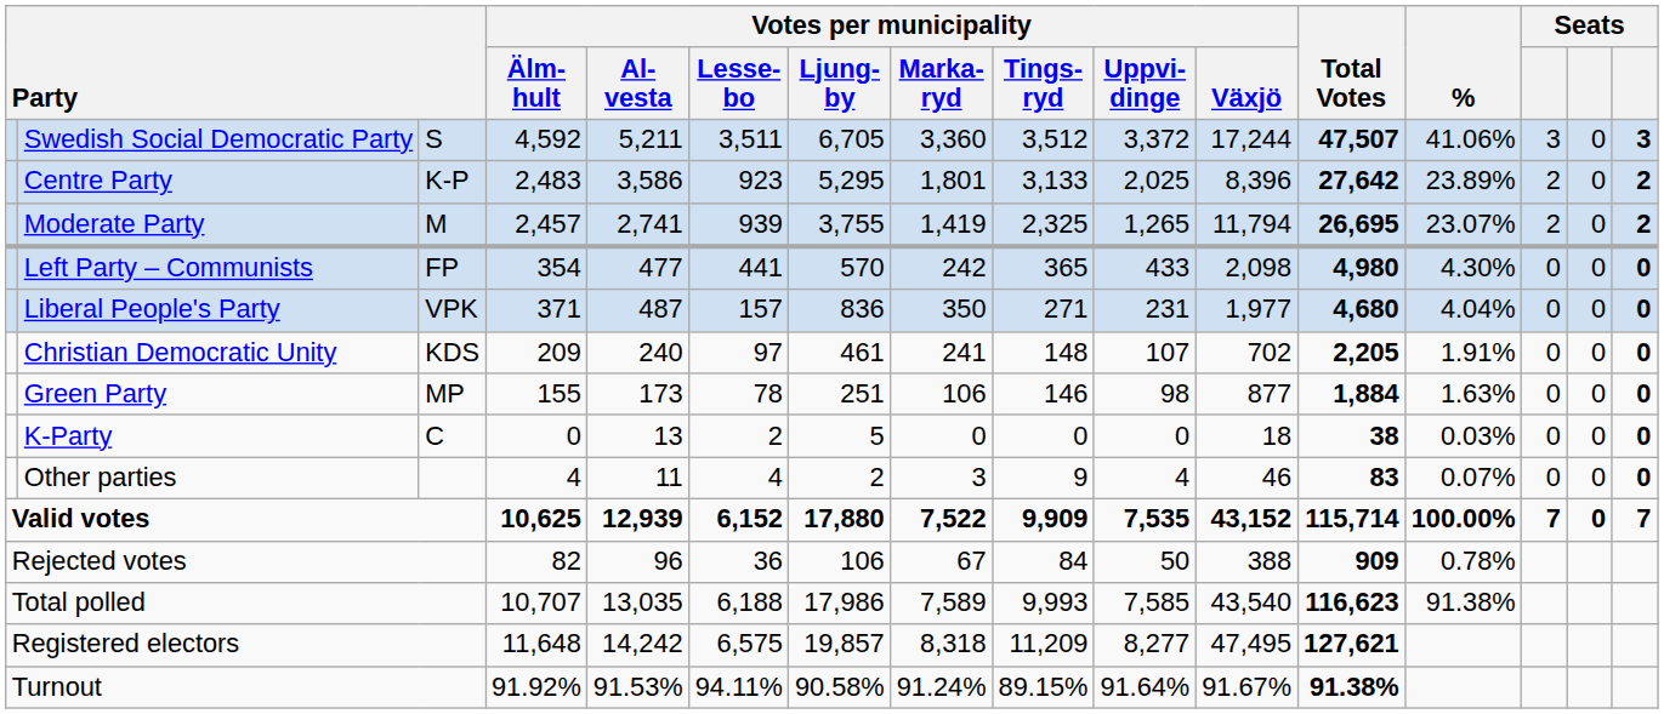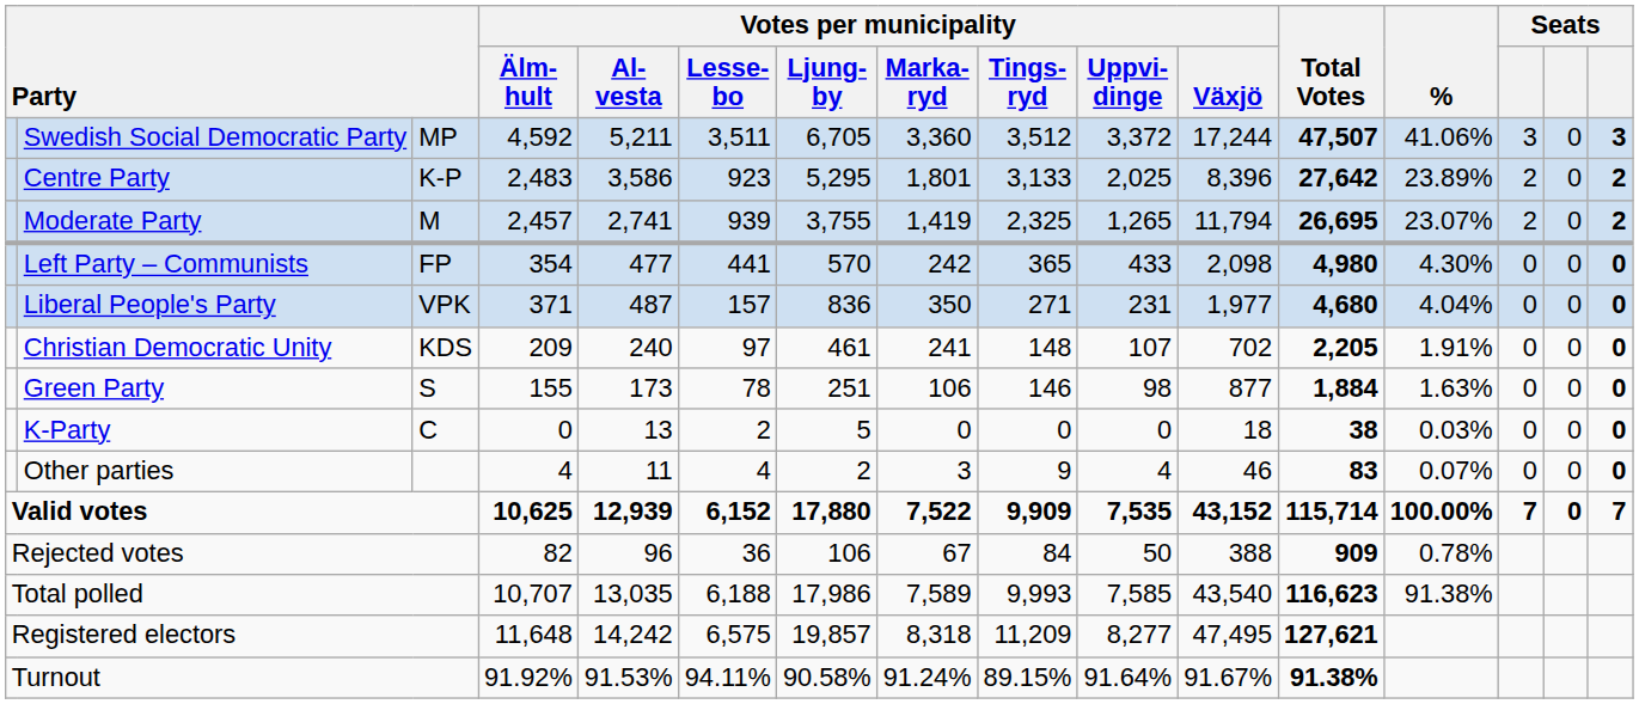 <table class="wikitable" border="1" style="text-align:right;">
 <tr>
 <th style="text-align:left;" valign=bottom rowspan=2 colspan=3>Party</th>
 <th colspan=8>Votes per municipality</th>
 <th align=center valign=bottom rowspan=2 width="50">Total Votes</th>
 <th align=center valign=bottom rowspan=2 width="50">%</th>
 <th colspan=3>Seats</th>
 </tr>
 <tr>
 <th align=center valign=bottom width="50"><a href='#'>Älm- hult</a></th>
 <th align=center valign=bottom width="50"><a href='#'>Al- vesta</a></th>
 <th align=center valign=bottom width="50"><a href='#'>Lesse- bo</a></th>
 <th align=center valign=bottom width="50"><a href='#'>Ljung- by</a></th>
 <th align=center valign=bottom width="50"><a href='#'>Marka- ryd</a></th>
 <th align=center valign=bottom width="50"><a href='#'>Tings- ryd</a></th>
 <th align=center valign=bottom width="50"><a href='#'>Uppvi- dinge</a></th>
 <th align=center valign=bottom width="50"><a href='#'>Växjö</a></th>
 <th align=center valign=bottom width="20"><small></small></th>
 <th align=center valign=bottom width="20"><small><a href='#'></a></small></th>
 <th align=center valign=bottom width="20"><small></small></th>
 </tr>
 <tr style="background:#CEE0F2;">
 <td></td>
 <td align=left style="white-space: nowrap;"><a href='#'>Swedish Social Democratic Party</a></td>
-<td align=left>S</td>
+<td align=left>MP</td>
 <td>4,592</td>
 <td>5,211</td>
 <td>3,511</td>
 <td>6,705</td>
 <td>3,360</td>
 <td>3,512</td>
 <td>3,372</td>
 <td>17,244</td>
 <td><strong>47,507</strong></td>
 <td>41.06%</td>
 <td>3</td>
 <td>0</td>
 <td><strong>3</strong></td>
 </tr>
 <tr style="background:#CEE0F2;">
 <td></td>
 <td align=left><a href='#'>Centre Party</a></td>
 <td align=left>K-P</td>
 <td>2,483</td>
 <td>3,586</td>
 <td>923</td>
 <td>5,295</td>
 <td>1,801</td>
 <td>3,133</td>
 <td>2,025</td>
 <td>8,396</td>
 <td><strong>27,642</strong></td>
 <td>23.89%</td>
 <td>2</td>
 <td>0</td>
 <td><strong>2</strong></td>
 </tr>
 <tr style="background:#CEE0F2;">
 <td></td>
 <td align=left><a href='#'>Moderate Party</a></td>
 <td align=left>M</td>
 <td>2,457</td>
 <td>2,741</td>
 <td>939</td>
 <td>3,755</td>
 <td>1,419</td>
 <td>2,325</td>
 <td>1,265</td>
 <td>11,794</td>
 <td><strong>26,695</strong></td>
 <td>23.07%</td>
 <td>2</td>
 <td>0</td>
 <td><strong>2</strong></td>
 </tr>
 <tr style="background:#CEE0F2; border-top:3px solid darkgray;">
 <td></td>
 <td align=left><a href='#'>Left Party – Communists</a></td>
 <td align=left>FP</td>
 <td>354</td>
 <td>477</td>
 <td>441</td>
 <td>570</td>
 <td>242</td>
 <td>365</td>
 <td>433</td>
 <td>2,098</td>
 <td><strong>4,980</strong></td>
 <td>4.30%</td>
 <td>0</td>
 <td>0</td>
 <td><strong>0</strong></td>
 </tr>
 <tr style="background:#CEE0F2;">
 <td></td>
 <td align=left><a href='#'>Liberal People's Party</a></td>
 <td align=left>VPK</td>
 <td>371</td>
 <td>487</td>
 <td>157</td>
 <td>836</td>
 <td>350</td>
 <td>271</td>
 <td>231</td>
 <td>1,977</td>
 <td><strong>4,680</strong></td>
 <td>4.04%</td>
 <td>0</td>
 <td>0</td>
 <td><strong>0</strong></td>
 </tr>
 <tr>
 <td></td>
 <td align=left><a href='#'>Christian Democratic Unity</a></td>
 <td align=left>KDS</td>
 <td>209</td>
 <td>240</td>
 <td>97</td>
 <td>461</td>
 <td>241</td>
 <td>148</td>
 <td>107</td>
 <td>702</td>
 <td><strong>2,205</strong></td>
 <td>1.91%</td>
 <td>0</td>
 <td>0</td>
 <td><strong>0</strong></td>
 </tr>
 <tr>
 <td></td>
 <td align=left><a href='#'>Green Party</a></td>
-<td align=left>MP</td>
+<td align=left>S</td>
 <td>155</td>
 <td>173</td>
 <td>78</td>
 <td>251</td>
 <td>106</td>
 <td>146</td>
 <td>98</td>
 <td>877</td>
 <td><strong>1,884</strong></td>
 <td>1.63%</td>
 <td>0</td>
 <td>0</td>
 <td><strong>0</strong></td>
 </tr>
 <tr>
 <td></td>
 <td align=left><a href='#'>K-Party</a></td>
 <td align=left>C</td>
 <td>0</td>
 <td>13</td>
 <td>2</td>
 <td>5</td>
 <td>0</td>
 <td>0</td>
 <td>0</td>
 <td>18</td>
 <td><strong>38</strong></td>
 <td>0.03%</td>
 <td>0</td>
 <td>0</td>
 <td><strong>0</strong></td>
 </tr>
 <tr>
 <td></td>
 <td align=left>Other parties</td>
 <td></td>
 <td>4</td>
 <td>11</td>
 <td>4</td>
 <td>2</td>
 <td>3</td>
 <td>9</td>
 <td>4</td>
 <td>46</td>
 <td><strong>83</strong></td>
 <td>0.07%</td>
 <td>0</td>
 <td>0</td>
 <td><strong>0</strong></td>
 </tr>
 <tr style="font-weight:bold">
 <td align=left colspan=3>Valid votes</td>
 <td>10,625</td>
 <td>12,939</td>
 <td>6,152</td>
 <td>17,880</td>
 <td>7,522</td>
 <td>9,909</td>
 <td>7,535</td>
 <td>43,152</td>
 <td>115,714</td>
 <td>100.00%</td>
 <td>7</td>
 <td>0</td>
 <td>7</td>
 </tr>
 <tr>
 <td align=left colspan=3>Rejected votes</td>
 <td>82</td>
 <td>96</td>
 <td>36</td>
 <td>106</td>
 <td>67</td>
 <td>84</td>
 <td>50</td>
 <td>388</td>
 <td><strong>909</strong></td>
 <td>0.78%</td>
 <td></td>
 <td></td>
 <td></td>
 </tr>
 <tr>
 <td align=left colspan=3>Total polled</td>
 <td>10,707</td>
 <td>13,035</td>
 <td>6,188</td>
 <td>17,986</td>
 <td>7,589</td>
 <td>9,993</td>
 <td>7,585</td>
 <td>43,540</td>
 <td><strong>116,623</strong></td>
 <td>91.38%</td>
 <td></td>
 <td></td>
 <td></td>
 </tr>
 <tr>
 <td align=left colspan=3>Registered electors</td>
 <td>11,648</td>
 <td>14,242</td>
 <td>6,575</td>
 <td>19,857</td>
 <td>8,318</td>
 <td>11,209</td>
 <td>8,277</td>
 <td>47,495</td>
 <td><strong>127,621</strong></td>
 <td></td>
 <td></td>
 <td></td>
 <td></td>
 </tr>
 <tr>
 <td align=left colspan=3>Turnout</td>
 <td>91.92%</td>
 <td>91.53%</td>
 <td>94.11%</td>
 <td>90.58%</td>
 <td>91.24%</td>
 <td>89.15%</td>
 <td>91.64%</td>
 <td>91.67%</td>
 <td><strong>91.38%</strong></td>
 <td></td>
 <td></td>
 <td></td>
 <td></td>
 </tr>
 </table>
